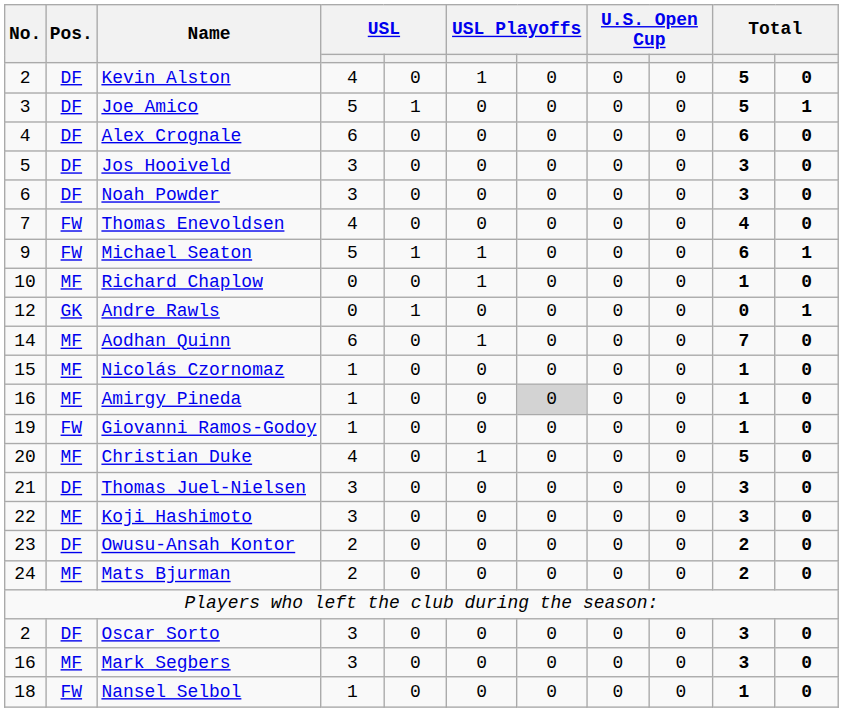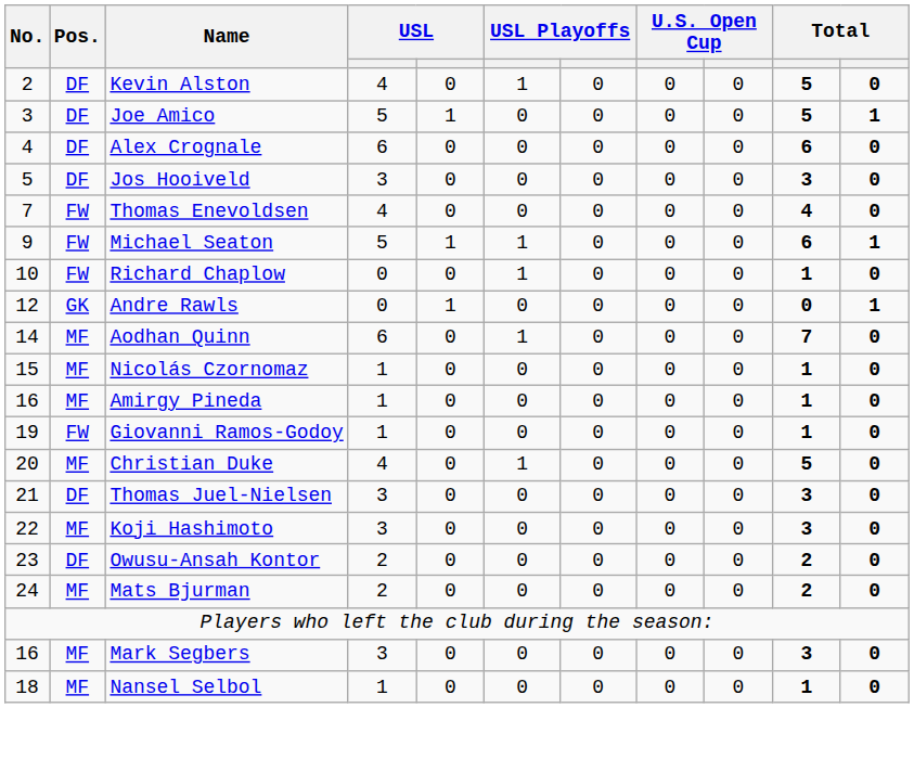 <table class="wikitable sortable" style="text-align: center;">
 <tr>
 <th rowspan=2>No.</th>
 <th rowspan=2>Pos.</th>
 <th rowspan=2>Name</th>
 <th colspan=2 style="width:85px;"><a href='#'>USL</a></th>
 <th colspan=2 style="width:95px;"><a href='#'>USL Playoffs</a></th>
 <th colspan=2 style="width:85px;"><a href='#'>U.S. Open Cup</a></th>
 <th colspan=2 style="width:85px;"><strong>Total</strong></th>
 </tr>
 <tr>
 <th></th>
 <th></th>
 <th></th>
 <th></th>
 <th></th>
 <th></th>
 <th></th>
 <th></th>
 </tr>
 <tr>
 <td>2</td>
 <td><a href='#'>DF</a></td>
 <td align=left> <a href='#'>Kevin Alston</a></td>
 <td>4</td>
 <td>0</td>
 <td>1</td>
 <td>0</td>
 <td>0</td>
 <td>0</td>
 <td><strong>5</strong></td>
 <td><strong>0</strong></td>
 </tr>
 <tr>
 <td>3</td>
 <td><a href='#'>DF</a></td>
 <td align=left> <a href='#'>Joe Amico</a></td>
 <td>5</td>
 <td>1</td>
 <td>0</td>
 <td>0</td>
 <td>0</td>
 <td>0</td>
 <td><strong>5</strong></td>
 <td><strong>1</strong></td>
 </tr>
 <tr>
 <td>4</td>
 <td><a href='#'>DF</a></td>
 <td align=left> <a href='#'>Alex Crognale</a></td>
 <td>6</td>
 <td>0</td>
 <td>0</td>
 <td>0</td>
 <td>0</td>
 <td>0</td>
 <td><strong>6</strong></td>
 <td><strong>0</strong></td>
 </tr>
 <tr>
 <td>5</td>
 <td><a href='#'>DF</a></td>
 <td align=left> <a href='#'>Jos Hooiveld</a></td>
 <td>3</td>
 <td>0</td>
 <td>0</td>
 <td>0</td>
 <td>0</td>
 <td>0</td>
 <td><strong>3</strong></td>
 <td><strong>0</strong></td>
 </tr>
 <tr>
-<td>6</td>
-<td><a href='#'>DF</a></td>
-<td align=left> <a href='#'>Noah Powder</a></td>
-<td>3</td>
-<td>0</td>
-<td>0</td>
-<td>0</td>
-<td>0</td>
-<td>0</td>
-<td><strong>3</strong></td>
-<td><strong>0</strong></td>
-</tr>
-<tr>
 <td>7</td>
 <td><a href='#'>FW</a></td>
 <td align=left> <a href='#'>Thomas Enevoldsen</a></td>
 <td>4</td>
 <td>0</td>
 <td>0</td>
 <td>0</td>
 <td>0</td>
 <td>0</td>
 <td><strong>4</strong></td>
 <td><strong>0</strong></td>
 </tr>
 <tr>
 <td>9</td>
 <td><a href='#'>FW</a></td>
 <td align=left> <a href='#'>Michael Seaton</a></td>
 <td>5</td>
 <td>1</td>
 <td>1</td>
 <td>0</td>
 <td>0</td>
 <td>0</td>
 <td><strong>6</strong></td>
 <td><strong>1</strong></td>
 </tr>
 <tr>
 <td>10</td>
-<td><a href='#'>MF</a></td>
+<td><a href='#'>FW</a></td>
 <td align=left> <a href='#'>Richard Chaplow</a></td>
 <td>0</td>
 <td>0</td>
 <td>1</td>
 <td>0</td>
 <td>0</td>
 <td>0</td>
 <td><strong>1</strong></td>
 <td><strong>0</strong></td>
 </tr>
 <tr>
 <td>12</td>
 <td><a href='#'>GK</a></td>
 <td align=left> <a href='#'>Andre Rawls</a></td>
 <td>0</td>
 <td>1</td>
 <td>0</td>
 <td>0</td>
 <td>0</td>
 <td>0</td>
 <td><strong>0</strong></td>
 <td><strong>1</strong></td>
 </tr>
 <tr>
 <td>14</td>
 <td><a href='#'>MF</a></td>
 <td align=left> <a href='#'>Aodhan Quinn</a></td>
 <td>6</td>
 <td>0</td>
 <td>1</td>
 <td>0</td>
 <td>0</td>
 <td>0</td>
 <td><strong>7</strong></td>
 <td><strong>0</strong></td>
 </tr>
 <tr>
 <td>15</td>
 <td><a href='#'>MF</a></td>
 <td align=left> <a href='#'>Nicolás Czornomaz</a></td>
 <td>1</td>
 <td>0</td>
 <td>0</td>
 <td>0</td>
 <td>0</td>
 <td>0</td>
 <td><strong>1</strong></td>
 <td><strong>0</strong></td>
 </tr>
 <tr>
 <td>16</td>
 <td><a href='#'>MF</a></td>
 <td align=left> <a href='#'>Amirgy Pineda</a></td>
 <td>1</td>
 <td>0</td>
 <td>0</td>
-<td style="background: lightgrey;">0</td>
+<td>0</td>
 <td>0</td>
 <td>0</td>
 <td><strong>1</strong></td>
 <td><strong>0</strong></td>
 </tr>
 <tr>
 <td>19</td>
 <td><a href='#'>FW</a></td>
 <td align=left> <a href='#'>Giovanni Ramos-Godoy</a></td>
 <td>1</td>
 <td>0</td>
 <td>0</td>
 <td>0</td>
 <td>0</td>
 <td>0</td>
 <td><strong>1</strong></td>
 <td><strong>0</strong></td>
 </tr>
 <tr>
 <td>20</td>
 <td><a href='#'>MF</a></td>
 <td align=left> <a href='#'>Christian Duke</a></td>
 <td>4</td>
 <td>0</td>
 <td>1</td>
 <td>0</td>
 <td>0</td>
 <td>0</td>
 <td><strong>5</strong></td>
 <td><strong>0</strong></td>
 </tr>
 <tr>
 <td>21</td>
 <td><a href='#'>DF</a></td>
 <td align=left> <a href='#'>Thomas Juel-Nielsen</a></td>
 <td>3</td>
 <td>0</td>
 <td>0</td>
 <td>0</td>
 <td>0</td>
 <td>0</td>
 <td><strong>3</strong></td>
 <td><strong>0</strong></td>
 </tr>
 <tr>
 <td>22</td>
 <td><a href='#'>MF</a></td>
 <td align=left> <a href='#'>Koji Hashimoto</a></td>
 <td>3</td>
 <td>0</td>
 <td>0</td>
 <td>0</td>
 <td>0</td>
 <td>0</td>
 <td><strong>3</strong></td>
 <td><strong>0</strong></td>
 </tr>
 <tr>
 <td>23</td>
 <td><a href='#'>DF</a></td>
 <td align=left> <a href='#'>Owusu-Ansah Kontor</a></td>
 <td>2</td>
 <td>0</td>
 <td>0</td>
 <td>0</td>
 <td>0</td>
 <td>0</td>
 <td><strong>2</strong></td>
 <td><strong>0</strong></td>
 </tr>
 <tr>
 <td>24</td>
 <td><a href='#'>MF</a></td>
 <td align=left> <a href='#'>Mats Bjurman</a></td>
 <td>2</td>
 <td>0</td>
 <td>0</td>
 <td>0</td>
 <td>0</td>
 <td>0</td>
 <td><strong>2</strong></td>
 <td><strong>0</strong></td>
 </tr>
 <tr>
 <td colspan=11><em>Players who left the club during the season:</em></td>
 </tr>
 <tr>
-<td>2</td>
-<td><a href='#'>DF</a></td>
-<td align=left> <a href='#'>Oscar Sorto</a></td>
-<td>3</td>
-<td>0</td>
-<td>0</td>
-<td>0</td>
-<td>0</td>
-<td>0</td>
-<td><strong>3</strong></td>
-<td><strong>0</strong></td>
-</tr>
-<tr>
 <td>16</td>
 <td><a href='#'>MF</a></td>
 <td align=left> <a href='#'>Mark Segbers</a></td>
 <td>3</td>
 <td>0</td>
 <td>0</td>
 <td>0</td>
 <td>0</td>
 <td>0</td>
 <td><strong>3</strong></td>
 <td><strong>0</strong></td>
 </tr>
 <tr>
 <td>18</td>
-<td><a href='#'>FW</a></td>
+<td><a href='#'>MF</a></td>
 <td align=left> <a href='#'>Nansel Selbol</a></td>
 <td>1</td>
 <td>0</td>
 <td>0</td>
 <td>0</td>
 <td>0</td>
 <td>0</td>
 <td><strong>1</strong></td>
 <td><strong>0</strong></td>
 </tr>
 </table>
